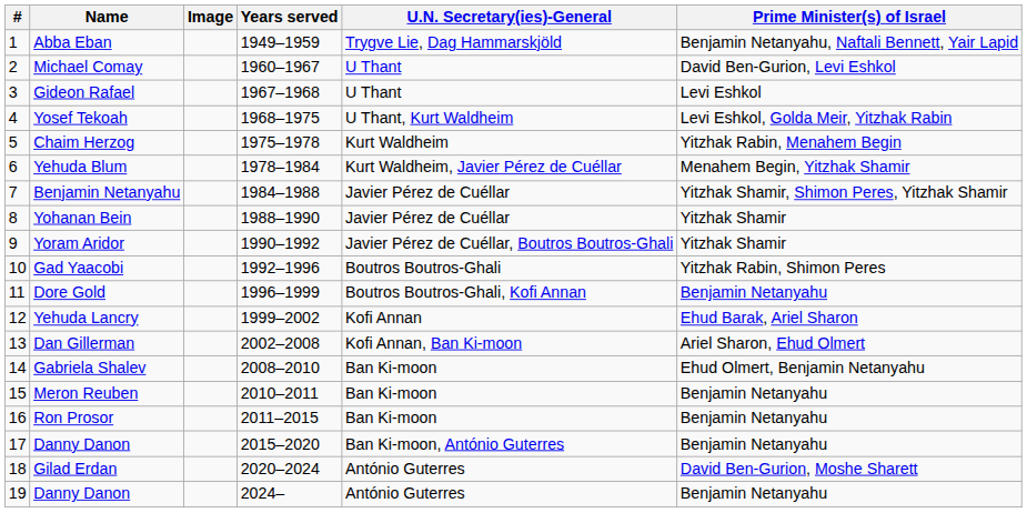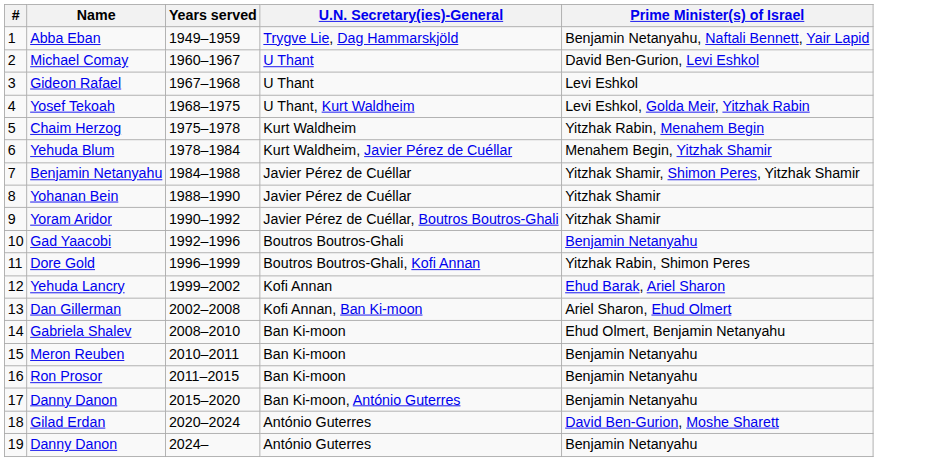 <table class=wikitable>
 <tr>
 <th>#</th>
 <th>Name</th>
-<th>Image</th>
 <th>Years served</th>
 <th><a href='#'>U.N. Secretary(ies)-General</a></th>
 <th><a href='#'>Prime Minister(s) of Israel</a></th>
 </tr>
 <tr>
 <td>1</td>
 <td><a href='#'>Abba Eban</a></td>
-<td></td>
 <td>1949–1959</td>
 <td><a href='#'>Trygve Lie</a>, <a href='#'>Dag Hammarskjöld</a></td>
 <td>Benjamin Netanyahu, <a href='#'>Naftali Bennett</a>, <a href='#'>Yair Lapid</a></td>
 </tr>
 <tr>
 <td>2</td>
 <td><a href='#'>Michael Comay</a></td>
-<td></td>
 <td>1960–1967</td>
 <td><a href='#'>U Thant</a></td>
 <td>David Ben-Gurion, <a href='#'>Levi Eshkol</a></td>
 </tr>
 <tr>
 <td>3</td>
 <td><a href='#'>Gideon Rafael</a></td>
-<td></td>
 <td>1967–1968</td>
 <td>U Thant</td>
 <td>Levi Eshkol</td>
 </tr>
 <tr>
 <td>4</td>
 <td><a href='#'>Yosef Tekoah</a></td>
-<td></td>
 <td>1968–1975</td>
 <td>U Thant, <a href='#'>Kurt Waldheim</a></td>
 <td>Levi Eshkol, <a href='#'>Golda Meir</a>, <a href='#'>Yitzhak Rabin</a></td>
 </tr>
 <tr>
 <td>5</td>
 <td><a href='#'>Chaim Herzog</a></td>
-<td></td>
 <td>1975–1978</td>
 <td>Kurt Waldheim</td>
 <td>Yitzhak Rabin, <a href='#'>Menahem Begin</a></td>
 </tr>
 <tr>
 <td>6</td>
 <td><a href='#'>Yehuda Blum</a></td>
-<td></td>
 <td>1978–1984</td>
 <td>Kurt Waldheim, <a href='#'>Javier Pérez de Cuéllar</a></td>
 <td>Menahem Begin, <a href='#'>Yitzhak Shamir</a></td>
 </tr>
 <tr>
 <td>7</td>
 <td><a href='#'>Benjamin Netanyahu</a></td>
-<td></td>
 <td>1984–1988</td>
 <td>Javier Pérez de Cuéllar</td>
 <td>Yitzhak Shamir, <a href='#'>Shimon Peres</a>, Yitzhak Shamir</td>
 </tr>
 <tr>
 <td>8</td>
 <td><a href='#'>Yohanan Bein</a></td>
-<td></td>
 <td>1988–1990</td>
 <td>Javier Pérez de Cuéllar</td>
 <td>Yitzhak Shamir</td>
 </tr>
 <tr>
 <td>9</td>
 <td><a href='#'>Yoram Aridor</a></td>
-<td></td>
 <td>1990–1992</td>
 <td>Javier Pérez de Cuéllar, <a href='#'>Boutros Boutros-Ghali</a></td>
 <td>Yitzhak Shamir</td>
 </tr>
 <tr>
 <td>10</td>
 <td><a href='#'>Gad Yaacobi</a></td>
-<td></td>
 <td>1992–1996</td>
 <td>Boutros Boutros-Ghali</td>
-<td>Yitzhak Rabin, Shimon Peres</td>
+<td><a href='#'>Benjamin Netanyahu</a></td>
 </tr>
 <tr>
 <td>11</td>
 <td><a href='#'>Dore Gold</a></td>
-<td></td>
 <td>1996–1999</td>
 <td>Boutros Boutros-Ghali, <a href='#'>Kofi Annan</a></td>
-<td><a href='#'>Benjamin Netanyahu</a></td>
+<td>Yitzhak Rabin, Shimon Peres</td>
 </tr>
 <tr>
 <td>12</td>
 <td><a href='#'>Yehuda Lancry</a></td>
-<td></td>
 <td>1999–2002</td>
 <td>Kofi Annan</td>
 <td><a href='#'>Ehud Barak</a>, <a href='#'>Ariel Sharon</a></td>
 </tr>
 <tr>
 <td>13</td>
 <td><a href='#'>Dan Gillerman</a></td>
-<td></td>
 <td>2002–2008</td>
 <td>Kofi Annan, <a href='#'>Ban Ki-moon</a></td>
 <td>Ariel Sharon, <a href='#'>Ehud Olmert</a></td>
 </tr>
 <tr>
 <td>14</td>
 <td><a href='#'>Gabriela Shalev</a></td>
-<td></td>
 <td>2008–2010</td>
 <td>Ban Ki-moon</td>
 <td>Ehud Olmert, Benjamin Netanyahu</td>
 </tr>
 <tr>
 <td>15</td>
 <td><a href='#'>Meron Reuben</a></td>
-<td></td>
 <td>2010–2011</td>
 <td>Ban Ki-moon</td>
 <td>Benjamin Netanyahu</td>
 </tr>
 <tr>
 <td>16</td>
 <td><a href='#'>Ron Prosor</a></td>
-<td></td>
 <td>2011–2015</td>
 <td>Ban Ki-moon</td>
 <td>Benjamin Netanyahu</td>
 </tr>
 <tr>
 <td>17</td>
 <td><a href='#'>Danny Danon</a></td>
-<td></td>
 <td>2015–2020</td>
 <td>Ban Ki-moon, <a href='#'>António Guterres</a></td>
 <td>Benjamin Netanyahu</td>
 </tr>
 <tr>
 <td>18</td>
 <td><a href='#'>Gilad Erdan</a></td>
-<td></td>
 <td>2020–2024</td>
 <td>António Guterres</td>
 <td><a href='#'>David Ben-Gurion</a>, <a href='#'>Moshe Sharett</a></td>
 </tr>
 <tr>
 <td>19</td>
 <td><a href='#'>Danny Danon</a></td>
-<td></td>
 <td>2024–</td>
 <td>António Guterres</td>
 <td>Benjamin Netanyahu</td>
 </tr>
 </table>
